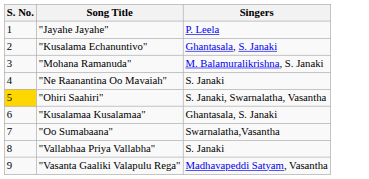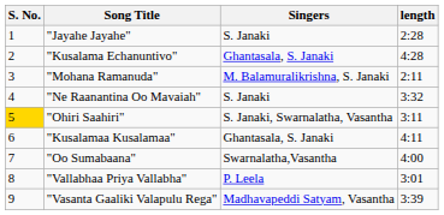 <table class="wikitable">
 <tr>
 <th>S. No.</th>
 <th>Song Title</th>
 <th>Singers</th>
+<th>length</th>
 </tr>
 <tr>
 <td>1</td>
 <td>"Jayahe Jayahe"</td>
-<td><a href='#'>P. Leela</a></td>
+<td>S. Janaki</td>
+<td>2:28</td>
 </tr>
 <tr>
 <td>2</td>
 <td>"Kusalama Echanuntivo"</td>
 <td><a href='#'>Ghantasala</a>, <a href='#'>S. Janaki</a></td>
+<td>4:28</td>
 </tr>
 <tr>
 <td>3</td>
 <td>"Mohana Ramanuda"</td>
 <td><a href='#'>M. Balamuralikrishna</a>, S. Janaki</td>
+<td>2:11</td>
 </tr>
 <tr>
 <td>4</td>
 <td>"Ne Raanantina Oo Mavaiah"</td>
 <td>S. Janaki</td>
+<td>3:32</td>
 </tr>
 <tr>
 <td style="background: gold;">5</td>
 <td>"Ohiri Saahiri"</td>
 <td>S. Janaki, Swarnalatha, Vasantha</td>
+<td>3:11</td>
 </tr>
 <tr>
 <td>6</td>
 <td>"Kusalamaa Kusalamaa"</td>
 <td>Ghantasala, S. Janaki</td>
+<td>4:11</td>
 </tr>
 <tr>
 <td>7</td>
 <td>"Oo Sumabaana"</td>
 <td>Swarnalatha,Vasantha</td>
+<td>4:00</td>
 </tr>
 <tr>
 <td>8</td>
 <td>"Vallabhaa Priya Vallabha"</td>
-<td>S. Janaki</td>
+<td><a href='#'>P. Leela</a></td>
+<td>3:01</td>
 </tr>
 <tr>
 <td>9</td>
 <td>"Vasanta Gaaliki Valapulu Rega"</td>
 <td><a href='#'>Madhavapeddi Satyam</a>, Vasantha</td>
+<td>3:39</td>
 </tr>
 </table>
